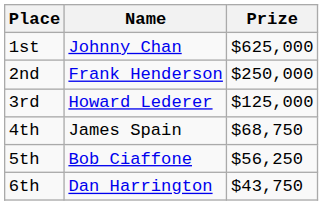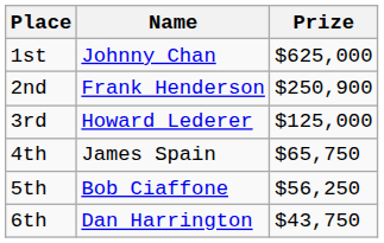 <table class="wikitable">
 <tr>
 <th bgcolor="#FFEBAD">Place</th>
 <th bgcolor="#FFEBAD">Name</th>
 <th bgcolor="#FFEBAD">Prize</th>
 </tr>
 <tr>
 <td>1st</td>
 <td><a href='#'>Johnny Chan</a></td>
 <td>$625,000</td>
 </tr>
 <tr>
 <td>2nd</td>
 <td><a href='#'>Frank Henderson</a></td>
-<td>$250,000</td>
+<td>$250,900</td>
 </tr>
 <tr>
 <td>3rd</td>
 <td><a href='#'>Howard Lederer</a></td>
 <td>$125,000</td>
 </tr>
 <tr>
 <td>4th</td>
 <td>James Spain</td>
-<td>$68,750</td>
+<td>$65,750</td>
 </tr>
 <tr>
 <td>5th</td>
 <td><a href='#'>Bob Ciaffone</a></td>
 <td>$56,250</td>
 </tr>
 <tr>
 <td>6th</td>
 <td><a href='#'>Dan Harrington</a></td>
 <td>$43,750</td>
 </tr>
 </table>
